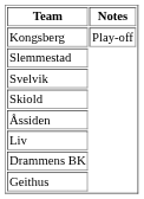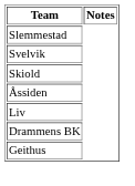 <table border="1" cellpadding="2">
 <tr>
 <th>Team</th>
 <th>Notes</th>
-</tr>
-<tr>
-<td>Kongsberg</td>
-<td>Play-off</td>
 </tr>
 <tr>
 <td>Slemmestad</td>
 </tr>
 <tr>
 <td>Svelvik</td>
 </tr>
 <tr>
 <td>Skiold</td>
 </tr>
 <tr>
 <td>Åssiden</td>
 </tr>
 <tr>
 <td>Liv</td>
 </tr>
 <tr>
 <td>Drammens BK</td>
 </tr>
 <tr>
 <td>Geithus</td>
 </tr>
 </table>
